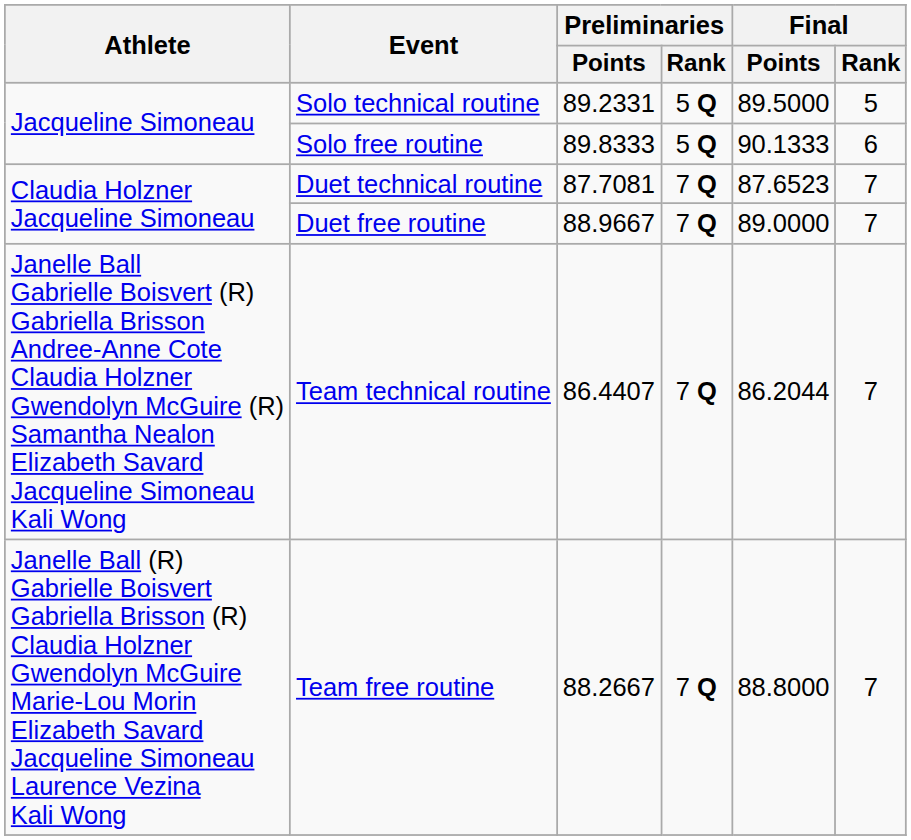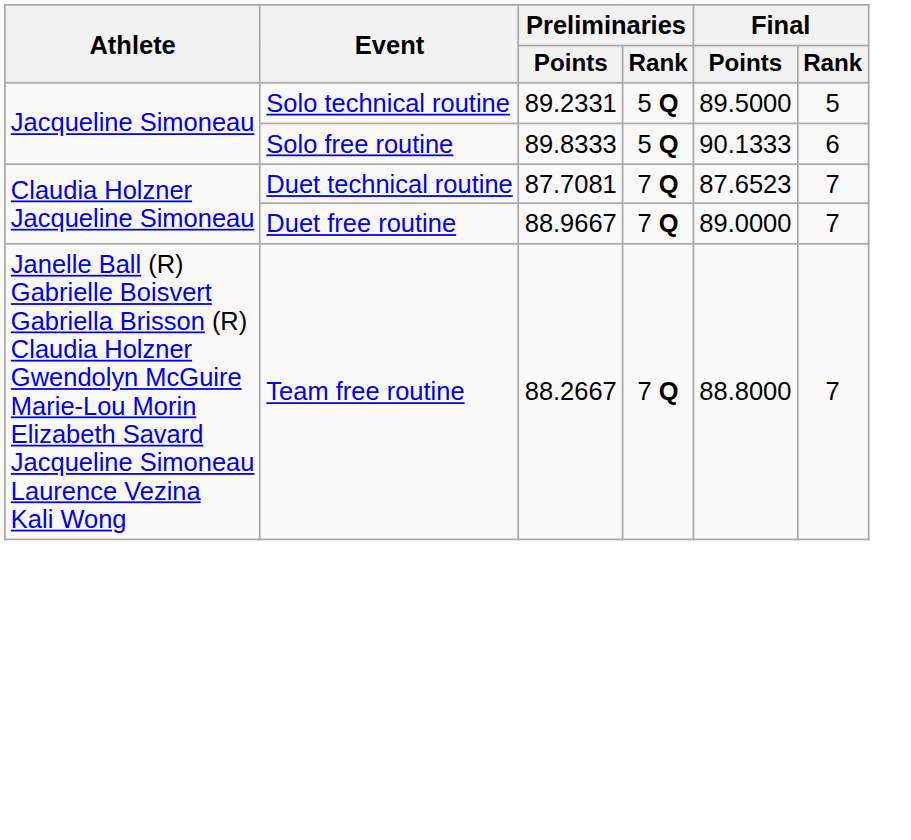 <table class=wikitable style="font-size:90%">
 <tr>
 <th rowspan="2">Athlete</th>
 <th rowspan="2">Event</th>
 <th colspan="2">Preliminaries</th>
 <th colspan="2">Final</th>
 </tr>
 <tr style="font-size:95%">
 <th>Points</th>
 <th>Rank</th>
 <th>Points</th>
 <th>Rank</th>
 </tr>
 <tr align=center>
 <td align=left rowspan=2><a href='#'>Jacqueline Simoneau</a></td>
 <td align=left><a href='#'>Solo technical routine</a></td>
 <td>89.2331</td>
 <td>5 <strong>Q</strong></td>
 <td>89.5000</td>
 <td>5</td>
 </tr>
 <tr align=center>
 <td align=left><a href='#'>Solo free routine</a></td>
 <td>89.8333</td>
 <td>5 <strong>Q</strong></td>
 <td>90.1333</td>
 <td>6</td>
 </tr>
 <tr align=center>
 <td align=left rowspan=2><a href='#'>Claudia Holzner</a><br><a href='#'>Jacqueline Simoneau</a></td>
 <td align=left><a href='#'>Duet technical routine</a></td>
 <td>87.7081</td>
 <td>7 <strong>Q</strong></td>
 <td>87.6523</td>
 <td>7</td>
 </tr>
 <tr align=center>
 <td align=left><a href='#'>Duet free routine</a></td>
 <td>88.9667</td>
 <td>7 <strong>Q</strong></td>
 <td>89.0000</td>
 <td>7</td>
 </tr>
 <tr align=center>
-<td align=left><a href='#'>Janelle Ball</a><br><a href='#'>Gabrielle Boisvert</a> (R)<br><a href='#'>Gabriella Brisson</a><br><a href='#'>Andree-Anne Cote</a><br><a href='#'>Claudia Holzner</a><br><a href='#'>Gwendolyn McGuire</a> (R)<br><a href='#'>Samantha Nealon</a><br><a href='#'>Elizabeth Savard</a><br><a href='#'>Jacqueline Simoneau</a><br><a href='#'>Kali Wong</a></td>
-<td align=left><a href='#'>Team technical routine</a></td>
-<td>86.4407</td>
-<td>7 <strong>Q</strong></td>
-<td>86.2044</td>
-<td>7</td>
-</tr>
-<tr align=center>
 <td align=left><a href='#'>Janelle Ball</a> (R)<br><a href='#'>Gabrielle Boisvert</a><br><a href='#'>Gabriella Brisson</a> (R)<br><a href='#'>Claudia Holzner</a><br><a href='#'>Gwendolyn McGuire</a><br><a href='#'>Marie-Lou Morin</a><br><a href='#'>Elizabeth Savard</a><br><a href='#'>Jacqueline Simoneau</a><br><a href='#'>Laurence Vezina</a><br><a href='#'>Kali Wong</a></td>
 <td align=left><a href='#'>Team free routine</a></td>
 <td>88.2667</td>
 <td>7 <strong>Q</strong></td>
 <td>88.8000</td>
 <td>7</td>
 </tr>
 </table>
